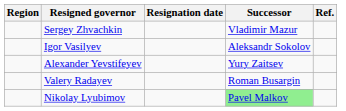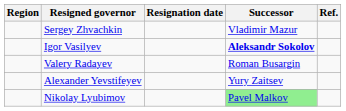 <table class="wikitable" style="text-align:left">
 <tr>
 <th>Region</th>
 <th>Resigned governor</th>
 <th>Resignation date</th>
 <th>Successor</th>
 <th>Ref.</th>
 </tr>
 <tr>
 <td></td>
 <td><a href='#'>Sergey Zhvachkin</a></td>
 <td></td>
 <td><a href='#'>Vladimir Mazur</a></td>
 <td></td>
 </tr>
 <tr>
 <td></td>
 <td><a href='#'>Igor Vasilyev</a></td>
 <td></td>
-<td><a href='#'>Aleksandr Sokolov</a></td>
+<td><strong><a href='#'>Aleksandr Sokolov</a></strong></td>
+<td></td>
+</tr>
+<tr>
+<td></td>
+<td><a href='#'>Valery Radayev</a></td>
+<td></td>
+<td><a href='#'>Roman Busargin</a></td>
 <td></td>
 </tr>
 <tr>
 <td></td>
 <td><a href='#'>Alexander Yevstifeyev</a></td>
 <td></td>
 <td><a href='#'>Yury Zaitsev</a></td>
 <td></td>
 </tr>
 <tr>
 <td></td>
-<td><a href='#'>Valery Radayev</a></td>
-<td></td>
-<td><a href='#'>Roman Busargin</a></td>
-<td></td>
-</tr>
-<tr>
-<td></td>
 <td><a href='#'>Nikolay Lyubimov</a></td>
 <td></td>
 <td style="background: lightgreen;"><a href='#'>Pavel Malkov</a></td>
 <td></td>
 </tr>
 </table>
